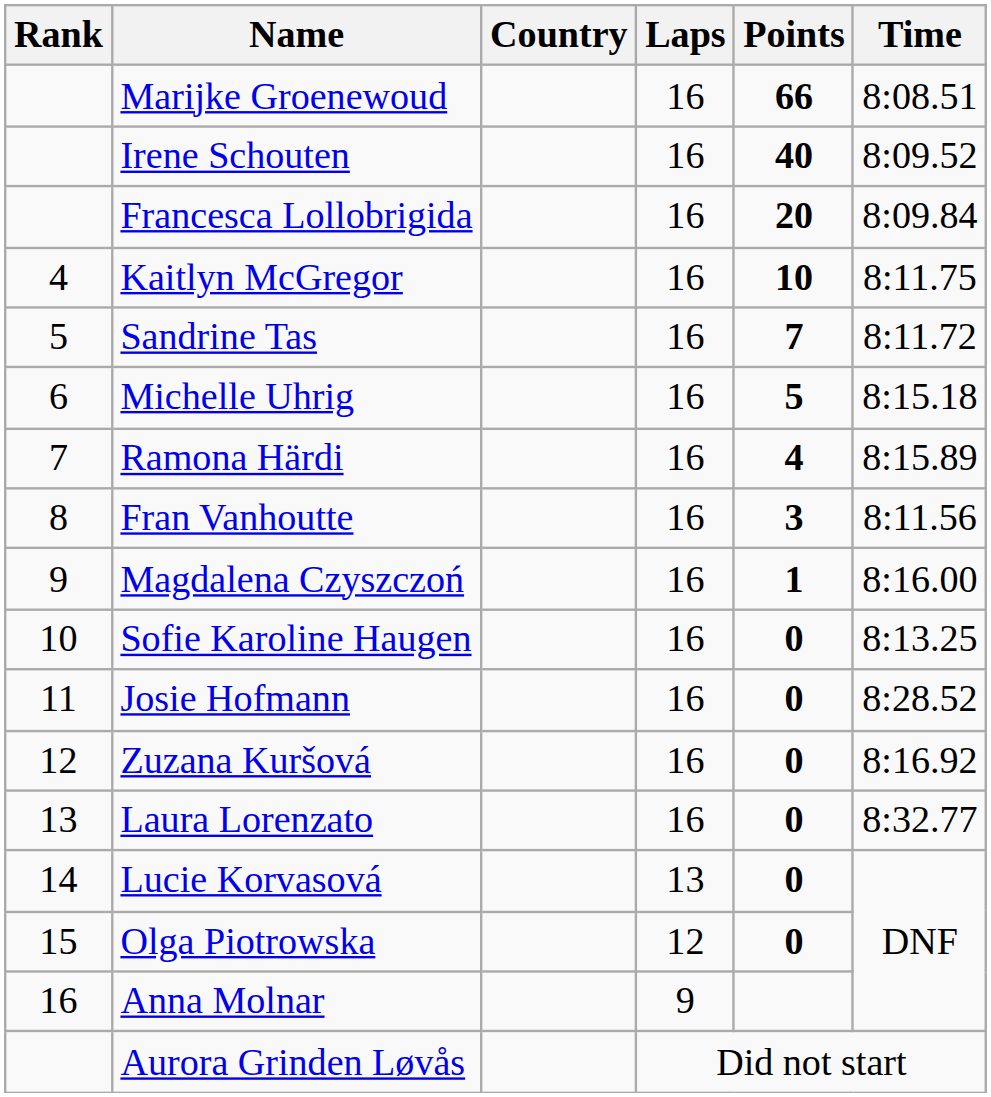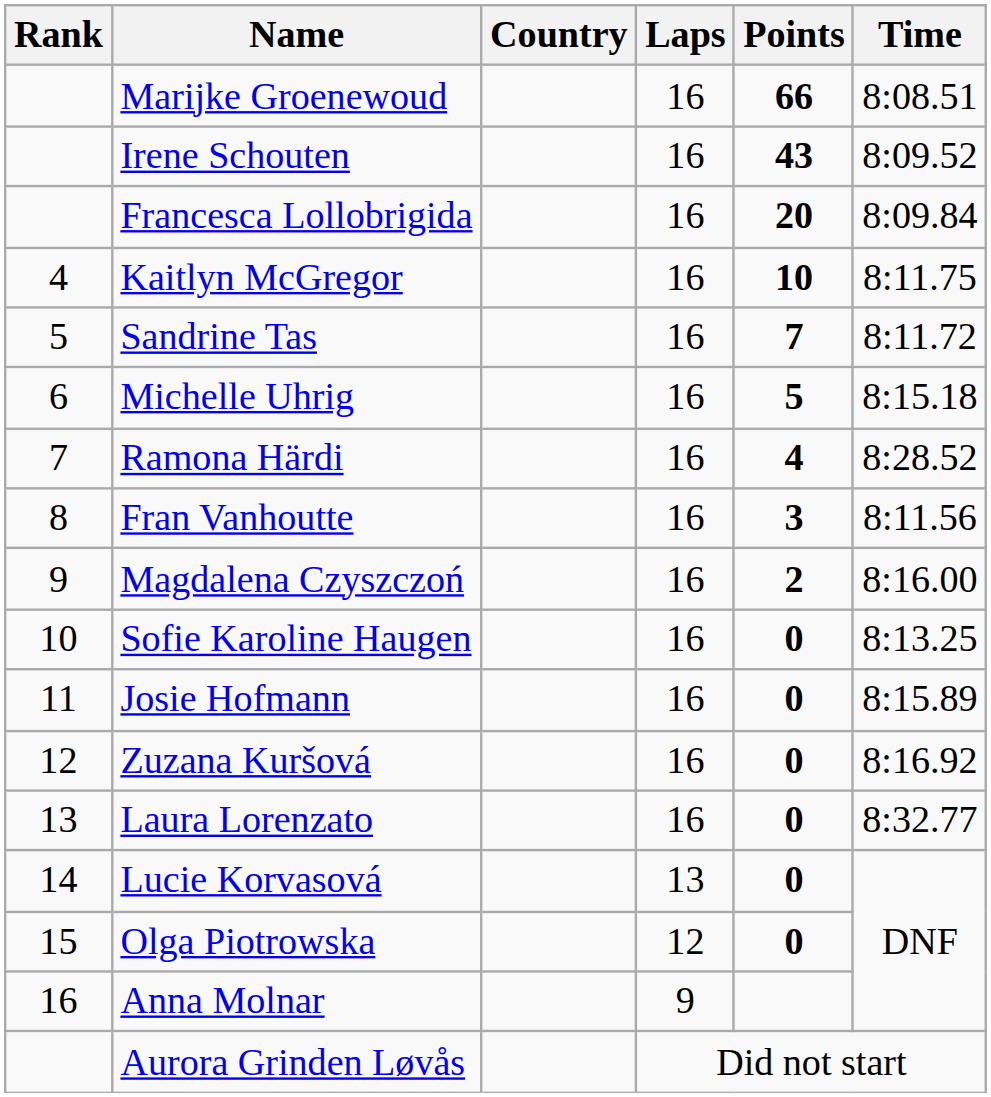 <table class="wikitable sortable" style="text-align:center">
 <tr>
 <th>Rank</th>
 <th>Name</th>
 <th>Country</th>
 <th>Laps</th>
 <th>Points</th>
 <th>Time</th>
 </tr>
 <tr>
 <td></td>
 <td align=left><a href='#'>Marijke Groenewoud</a></td>
 <td align=left></td>
 <td>16</td>
 <td><strong>66</strong></td>
 <td>8:08.51</td>
 </tr>
 <tr>
 <td></td>
 <td align=left><a href='#'>Irene Schouten</a></td>
 <td align=left></td>
 <td>16</td>
-<td><strong>40</strong></td>
+<td><strong>43</strong></td>
 <td>8:09.52</td>
 </tr>
 <tr>
 <td></td>
 <td align=left><a href='#'>Francesca Lollobrigida</a></td>
 <td align=left></td>
 <td>16</td>
 <td><strong>20</strong></td>
 <td>8:09.84</td>
 </tr>
 <tr>
 <td>4</td>
 <td align=left><a href='#'>Kaitlyn McGregor</a></td>
 <td align=left></td>
 <td>16</td>
 <td><strong>10</strong></td>
 <td>8:11.75</td>
 </tr>
 <tr>
 <td>5</td>
 <td align=left><a href='#'>Sandrine Tas</a></td>
 <td align=left></td>
 <td>16</td>
 <td><strong>7</strong></td>
 <td>8:11.72</td>
 </tr>
 <tr>
 <td>6</td>
 <td align=left><a href='#'>Michelle Uhrig</a></td>
 <td align=left></td>
 <td>16</td>
 <td><strong>5</strong></td>
 <td>8:15.18</td>
 </tr>
 <tr>
 <td>7</td>
 <td align=left><a href='#'>Ramona Härdi</a></td>
 <td align=left></td>
 <td>16</td>
 <td><strong>4</strong></td>
-<td>8:15.89</td>
+<td>8:28.52</td>
 </tr>
 <tr>
 <td>8</td>
 <td align=left><a href='#'>Fran Vanhoutte</a></td>
 <td align=left></td>
 <td>16</td>
 <td><strong>3</strong></td>
 <td>8:11.56</td>
 </tr>
 <tr>
 <td>9</td>
 <td align=left><a href='#'>Magdalena Czyszczoń</a></td>
 <td align=left></td>
 <td>16</td>
-<td><strong>1</strong></td>
+<td><strong>2</strong></td>
 <td>8:16.00</td>
 </tr>
 <tr>
 <td>10</td>
 <td align=left><a href='#'>Sofie Karoline Haugen</a></td>
 <td align=left></td>
 <td>16</td>
 <td><strong>0</strong></td>
 <td>8:13.25</td>
 </tr>
 <tr>
 <td>11</td>
 <td align=left><a href='#'>Josie Hofmann</a></td>
 <td align=left></td>
 <td>16</td>
 <td><strong>0</strong></td>
-<td>8:28.52</td>
+<td>8:15.89</td>
 </tr>
 <tr>
 <td>12</td>
 <td align=left><a href='#'>Zuzana Kuršová</a></td>
 <td align=left></td>
 <td>16</td>
 <td><strong>0</strong></td>
 <td>8:16.92</td>
 </tr>
 <tr>
 <td>13</td>
 <td align=left><a href='#'>Laura Lorenzato</a></td>
 <td align=left></td>
 <td>16</td>
 <td><strong>0</strong></td>
 <td>8:32.77</td>
 </tr>
 <tr>
 <td>14</td>
 <td align=left><a href='#'>Lucie Korvasová</a></td>
 <td align=left></td>
 <td>13</td>
 <td><strong>0</strong></td>
 <td rowspan=3>DNF</td>
 </tr>
 <tr>
 <td>15</td>
 <td align=left><a href='#'>Olga Piotrowska</a></td>
 <td align=left></td>
 <td>12</td>
 <td><strong>0</strong></td>
 </tr>
 <tr>
 <td>16</td>
 <td align=left><a href='#'>Anna Molnar</a></td>
 <td align=left></td>
 <td>9</td>
 <td><strong></strong></td>
 </tr>
 <tr>
 <td></td>
 <td align=left><a href='#'>Aurora Grinden Løvås</a></td>
 <td align=left></td>
 <td colspan=3>Did not start</td>
 </tr>
 </table>
